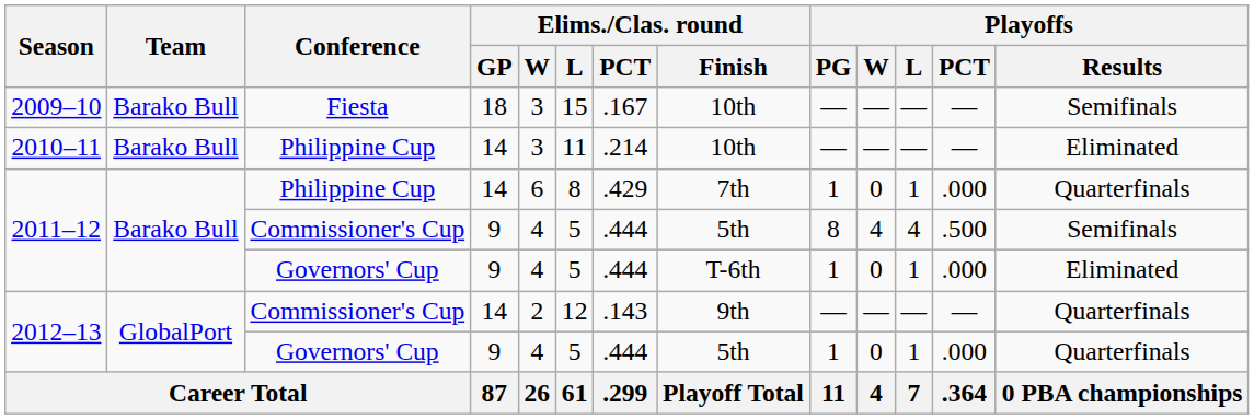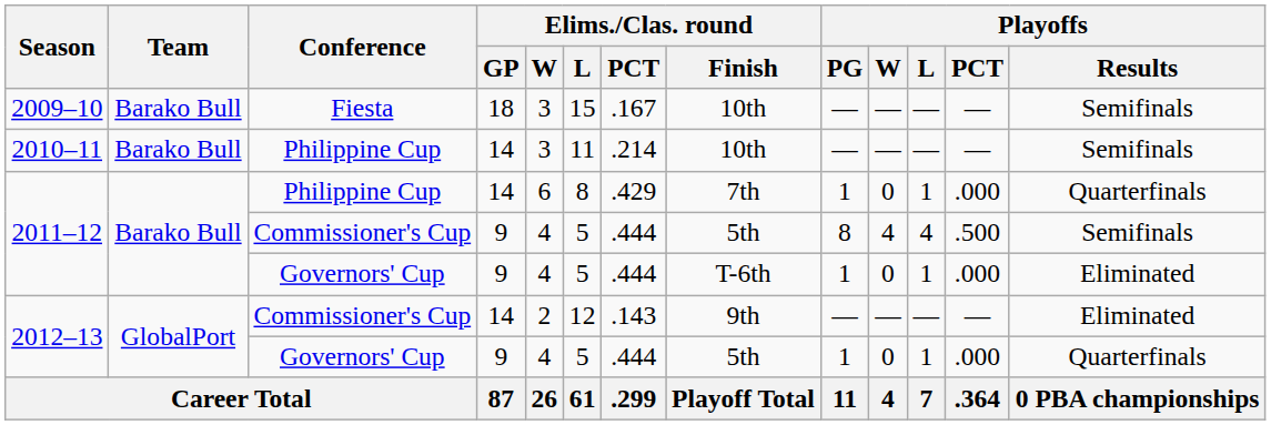 <table class="wikitable" style="text-align:center">
 <tr>
 <th rowspan="2">Season</th>
 <th rowspan="2">Team</th>
 <th rowspan="2">Conference</th>
 <th colspan="5">Elims./Clas. round</th>
 <th colspan="5">Playoffs</th>
 </tr>
 <tr>
 <th>GP</th>
 <th>W</th>
 <th>L</th>
 <th>PCT</th>
 <th>Finish</th>
 <th>PG</th>
 <th>W</th>
 <th>L</th>
 <th>PCT</th>
 <th>Results</th>
 </tr>
 <tr>
 <td><a href='#'>2009–10</a></td>
 <td><a href='#'>Barako Bull</a></td>
 <td><a href='#'>Fiesta</a></td>
 <td>18</td>
 <td>3</td>
 <td>15</td>
 <td>.167</td>
 <td>10th</td>
 <td>—</td>
 <td>—</td>
 <td>—</td>
 <td>—</td>
 <td>Semifinals</td>
 </tr>
 <tr>
 <td><a href='#'>2010–11</a></td>
 <td><a href='#'>Barako Bull</a></td>
 <td><a href='#'>Philippine Cup</a></td>
 <td>14</td>
 <td>3</td>
 <td>11</td>
 <td>.214</td>
 <td>10th</td>
 <td>—</td>
 <td>—</td>
 <td>—</td>
 <td>—</td>
-<td>Eliminated</td>
+<td>Semifinals</td>
 </tr>
 <tr>
 <td rowspan="3"><a href='#'>2011–12</a></td>
 <td rowspan="3"><a href='#'>Barako Bull</a></td>
 <td><a href='#'>Philippine Cup</a></td>
 <td>14</td>
 <td>6</td>
 <td>8</td>
 <td>.429</td>
 <td>7th</td>
 <td>1</td>
 <td>0</td>
 <td>1</td>
 <td>.000</td>
 <td>Quarterfinals</td>
 </tr>
 <tr>
 <td><a href='#'>Commissioner's Cup</a></td>
 <td>9</td>
 <td>4</td>
 <td>5</td>
 <td>.444</td>
 <td>5th</td>
 <td>8</td>
 <td>4</td>
 <td>4</td>
 <td>.500</td>
 <td>Semifinals</td>
 </tr>
 <tr>
 <td><a href='#'>Governors' Cup</a></td>
 <td>9</td>
 <td>4</td>
 <td>5</td>
 <td>.444</td>
 <td>T-6th</td>
 <td>1</td>
 <td>0</td>
 <td>1</td>
 <td>.000</td>
 <td>Eliminated</td>
 </tr>
 <tr>
 <td rowspan="2"><a href='#'>2012–13</a></td>
 <td rowspan="2"><a href='#'>GlobalPort</a></td>
 <td><a href='#'>Commissioner's Cup</a></td>
 <td>14</td>
 <td>2</td>
 <td>12</td>
 <td>.143</td>
 <td>9th</td>
 <td>—</td>
 <td>—</td>
 <td>—</td>
 <td>—</td>
-<td>Quarterfinals</td>
+<td>Eliminated</td>
 </tr>
 <tr>
 <td><a href='#'>Governors' Cup</a></td>
 <td>9</td>
 <td>4</td>
 <td>5</td>
 <td>.444</td>
 <td>5th</td>
 <td>1</td>
 <td>0</td>
 <td>1</td>
 <td>.000</td>
 <td>Quarterfinals</td>
 </tr>
 <tr>
 <th colspan="3"><strong>Career Total</strong></th>
 <th>87</th>
 <th>26</th>
 <th>61</th>
 <th>.299</th>
 <th>Playoff Total</th>
 <th>11</th>
 <th>4</th>
 <th>7</th>
 <th>.364</th>
 <th><strong>0 PBA championships</strong></th>
 </tr>
 </table>
